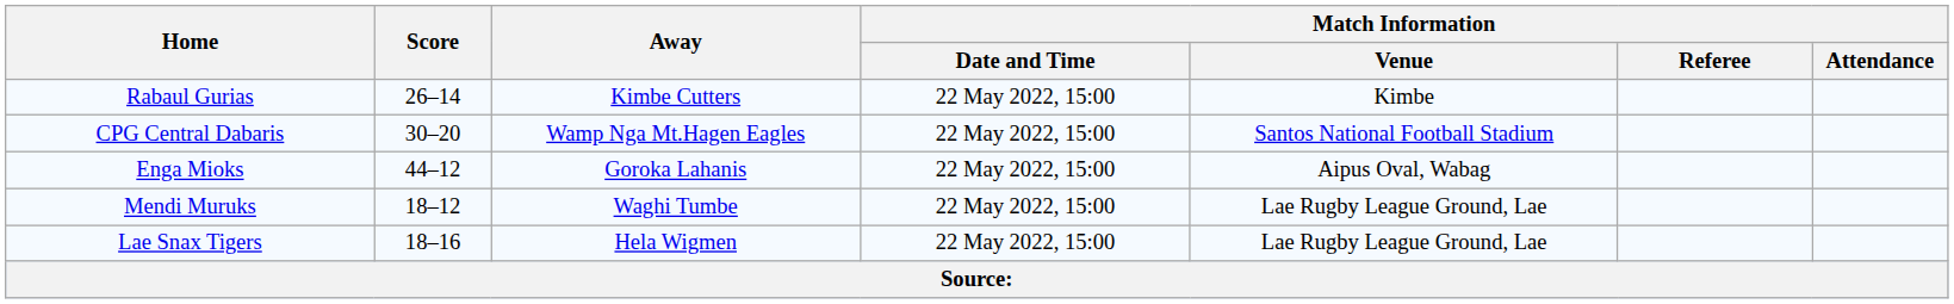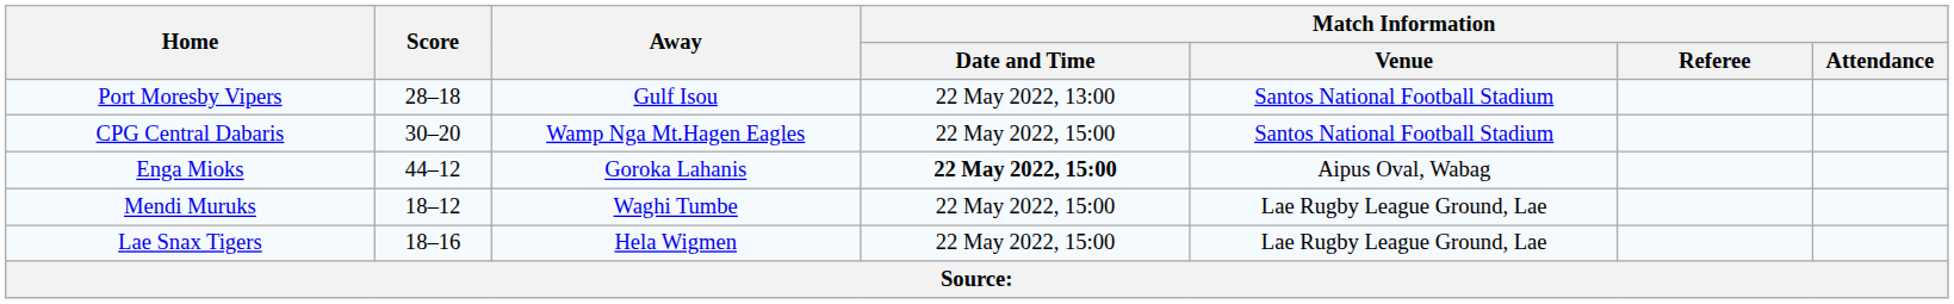 <table class="wikitable" width="100%" style="border-collapse:collapse; font-size:90%; text-align:center;">
 <tr>
 <th rowspan="2" width="19%">Home</th>
 <th rowspan="2" width="6%">Score</th>
 <th rowspan="2" width="19%">Away</th>
 <th colspan="4">Match Information</th>
 </tr>
 <tr bgcolor="#CCCCCC">
 <th width="17%">Date and Time</th>
 <th width="22%">Venue</th>
 <th width="10%">Referee</th>
 <th width="7%">Attendance</th>
 </tr>
 <tr bgcolor="#F5FAFF">
-<td><a href='#'>Rabaul Gurias</a></td>
-<td>26–14</td>
-<td> <a href='#'>Kimbe Cutters</a></td>
-<td>22 May 2022, 15:00</td>
-<td>Kimbe</td>
+<td> <a href='#'>Port Moresby Vipers</a></td>
+<td>28–18</td>
+<td><a href='#'>Gulf Isou</a></td>
+<td>22 May 2022, 13:00</td>
+<td><a href='#'>Santos National Football Stadium</a></td>
 <td></td>
 <td></td>
 </tr>
 <tr bgcolor="#F5FAFF">
 <td><a href='#'>CPG Central Dabaris</a></td>
 <td>30–20</td>
 <td><a href='#'>Wamp Nga Mt.Hagen Eagles</a></td>
 <td>22 May 2022, 15:00</td>
 <td><a href='#'>Santos National Football Stadium</a></td>
 <td></td>
 <td></td>
 </tr>
 <tr bgcolor="#F5FAFF">
 <td><a href='#'>Enga Mioks</a></td>
 <td>44–12</td>
 <td><a href='#'>Goroka Lahanis</a></td>
-<td>22 May 2022, 15:00</td>
+<td><strong>22 May 2022, 15:00</strong></td>
 <td>Aipus Oval, Wabag</td>
 <td></td>
 <td></td>
 </tr>
 <tr bgcolor="#F5FAFF">
 <td><a href='#'>Mendi Muruks</a></td>
 <td>18–12</td>
 <td><a href='#'>Waghi Tumbe</a></td>
 <td>22 May 2022, 15:00</td>
 <td>Lae Rugby League Ground, Lae</td>
 <td></td>
 <td></td>
 </tr>
 <tr bgcolor="#F5FAFF">
 <td> <a href='#'>Lae Snax Tigers</a></td>
 <td>18–16</td>
 <td><a href='#'>Hela Wigmen</a></td>
 <td>22 May 2022, 15:00</td>
 <td>Lae Rugby League Ground, Lae</td>
 <td></td>
 <td></td>
 </tr>
 <tr bgcolor="#C1D8FF">
 <th colspan="7">Source:</th>
 </tr>
 </table>
